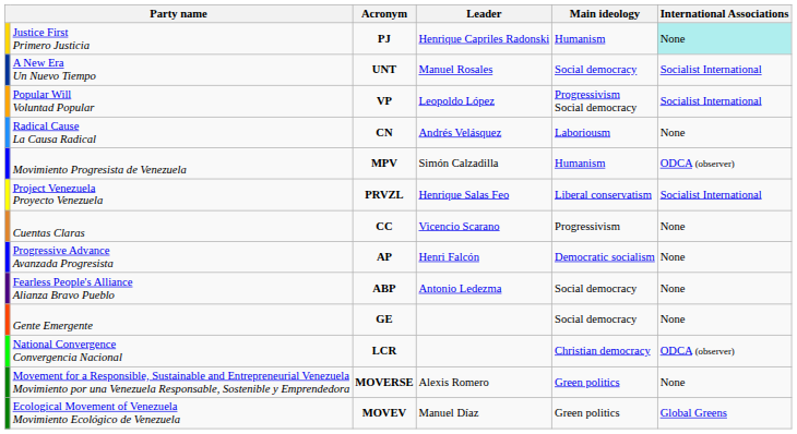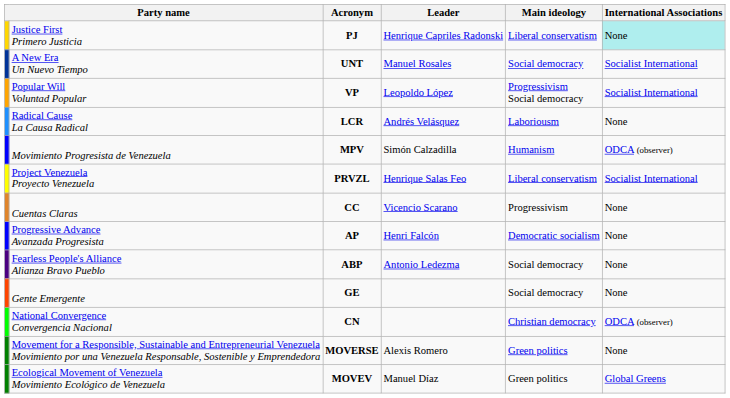 <table class="wikitable" style="font-size:100%">
 <tr>
 <th colspan="2">Party name</th>
 <th>Acronym</th>
 <th>Leader</th>
 <th>Main ideology</th>
 <th>International Associations</th>
 </tr>
 <tr>
 <td style="color:inherit;background:#FFD700"></td>
 <td><a href='#'>Justice First</a><br><em>Primero Justicia</em></td>
 <td align="center"><strong>PJ</strong></td>
 <td><a href='#'>Henrique Capriles Radonski</a></td>
-<td><a href='#'>Humanism</a></td>
+<td><a href='#'>Liberal conservatism</a></td>
 <td style="background: paleturquoise;">None</td>
 </tr>
 <tr>
 <td style="color:inherit;background:#003399"></td>
 <td><a href='#'>A New Era</a><br><em>Un Nuevo Tiempo</em></td>
 <td align="center"><strong>UNT</strong></td>
 <td><a href='#'>Manuel Rosales</a></td>
 <td><a href='#'>Social democracy</a></td>
 <td><a href='#'>Socialist International</a></td>
 </tr>
 <tr>
 <td bgcolor="orange"></td>
 <td><a href='#'>Popular Will</a><br><em>Voluntad Popular</em></td>
 <td align="center"><strong>VP</strong></td>
 <td><a href='#'>Leopoldo López</a></td>
 <td><a href='#'>Progressivism</a><br>Social democracy</td>
 <td><a href='#'>Socialist International</a></td>
 </tr>
 <tr>
 <td style="color:inherit;background:#1E90FF"></td>
 <td><a href='#'>Radical Cause</a><br><em>La Causa Radical</em></td>
-<td align="center"><strong>CN</strong></td>
+<td align="center"><strong>LCR</strong></td>
 <td><a href='#'>Andrés Velásquez</a></td>
 <td><a href='#'>Laboriousm</a></td>
 <td>None</td>
 </tr>
 <tr>
 <td style="color:inherit;background:#0000FF"></td>
 <td><br><em>Movimiento Progresista de Venezuela</em></td>
 <td align="center"><strong>MPV</strong></td>
 <td>Simón Calzadilla</td>
 <td><a href='#'>Humanism</a></td>
 <td><a href='#'>ODCA</a> <small>(observer)</small></td>
 </tr>
 <tr>
 <td style="color:inherit;background:#FFFF00"></td>
 <td><a href='#'>Project Venezuela</a><br><em>Proyecto Venezuela</em></td>
 <td align="center"><strong>PRVZL</strong></td>
 <td><a href='#'>Henrique Salas Feo</a></td>
 <td><a href='#'>Liberal conservatism</a></td>
 <td><a href='#'>Socialist International</a></td>
 </tr>
 <tr>
 <td style="color:inherit;background:#E0852B"></td>
 <td><br><em>Cuentas Claras</em></td>
 <td align="center"><strong>CC</strong></td>
 <td><a href='#'>Vicencio Scarano</a></td>
 <td>Progressivism</td>
 <td>None</td>
 </tr>
 <tr>
 <td style="color:inherit;background:#0000FF"></td>
 <td><a href='#'>Progressive Advance</a><br><em>Avanzada Progresista</em></td>
 <td align="center"><strong>AP</strong></td>
 <td><a href='#'>Henri Falcón</a></td>
 <td><a href='#'>Democratic socialism</a></td>
 <td>None</td>
 </tr>
 <tr>
 <td style="color:inherit;background:#4B0082"></td>
 <td><a href='#'>Fearless People's Alliance</a><br><em>Alianza Bravo Pueblo</em></td>
 <td align="center"><strong>ABP</strong></td>
 <td><a href='#'>Antonio Ledezma</a></td>
 <td>Social democracy</td>
 <td>None</td>
 </tr>
 <tr>
 <td style="color:inherit;background:#FF4500"></td>
 <td><br><em>Gente Emergente</em></td>
 <td align="center"><strong>GE</strong></td>
 <td></td>
 <td>Social democracy</td>
 <td>None</td>
 </tr>
 <tr>
 <td style="color:inherit;background:#00FF00"></td>
 <td><a href='#'>National Convergence</a><br><em>Convergencia Nacional</em></td>
-<td align="center"><strong>LCR</strong></td>
+<td align="center"><strong>CN</strong></td>
 <td></td>
 <td><a href='#'>Christian democracy</a></td>
 <td><a href='#'>ODCA</a> <small>(observer)</small></td>
 </tr>
 <tr>
 <td bgcolor="green"></td>
 <td><a href='#'>Movement for a Responsible, Sustainable and Entrepreneurial Venezuela</a><br><em>Movimiento por una Venezuela Responsable, Sostenible y Emprendedora</em></td>
 <td align="center"><strong>MOVERSE</strong></td>
 <td>Alexis Romero</td>
 <td><a href='#'>Green politics</a></td>
 <td>None</td>
 </tr>
 <tr>
 <td bgcolor="green"></td>
 <td><a href='#'>Ecological Movement of Venezuela</a><br><em>Movimiento Ecológico de Venezuela</em></td>
 <td align="center"><strong>MOVEV</strong></td>
 <td>Manuel Díaz</td>
 <td>Green politics</td>
 <td><a href='#'>Global Greens</a></td>
 </tr>
 </table>
